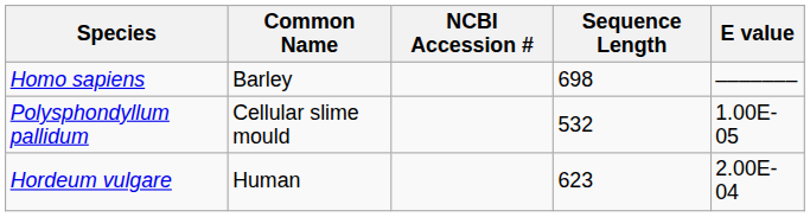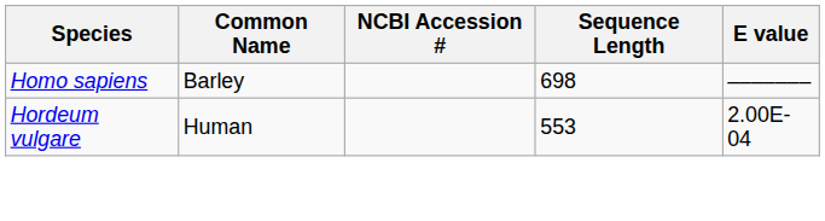 <table class="wikitable">
 <tr>
 <th>Species</th>
 <th>Common Name</th>
 <th>NCBI Accession #</th>
 <th>Sequence Length</th>
 <th>E value</th>
 </tr>
 <tr>
 <td><em><a href='#'>Homo sapiens</a></em></td>
 <td>Barley</td>
 <td></td>
 <td>698</td>
 <td>–––––––</td>
 </tr>
 <tr>
-<td><a href='#'><em>Polysphondyllum pallidum</em></a></td>
-<td>Cellular slime mould</td>
-<td></td>
-<td>532</td>
-<td>1.00E-05</td>
-</tr>
-<tr>
 <td><a href='#'><em>Hordeum vulgare</em></a></td>
 <td>Human</td>
 <td></td>
-<td>623</td>
+<td>553</td>
 <td>2.00E-04</td>
 </tr>
 </table>
